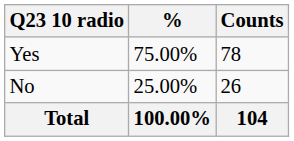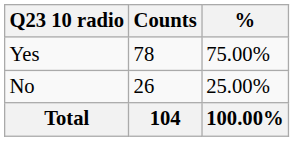 <table class="wikitable sortable">
 <tr>
 <th>Q23 10 radio</th>
+<th>Counts</th>
 <th>%</th>
-<th>Counts</th>
 </tr>
 <tr>
 <td>Yes</td>
+<td>78</td>
 <td>75.00%</td>
-<td>78</td>
 </tr>
 <tr>
 <td>No</td>
+<td>26</td>
 <td>25.00%</td>
-<td>26</td>
 </tr>
 <tr>
 <th>Total</th>
+<th>104</th>
 <th>100.00%</th>
-<th>104</th>
 </tr>
 </table>
